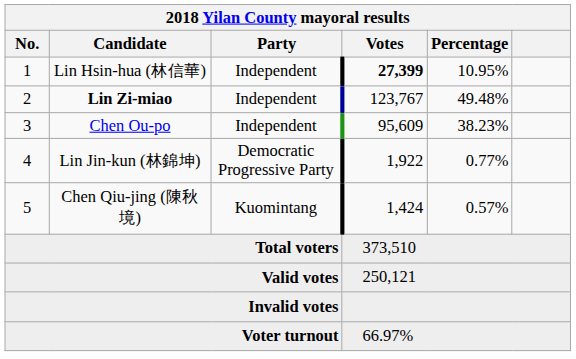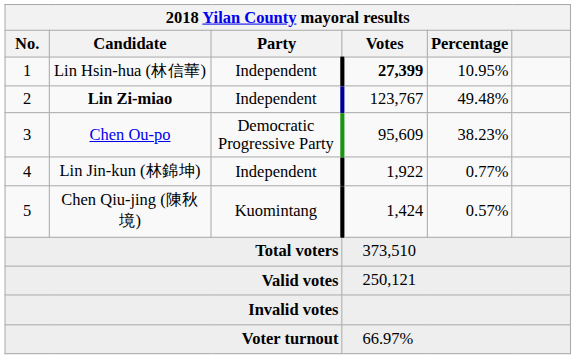 <table class="wikitable collapsible" style="margin:1em auto; text-align:center">
 <tr>
 <th colspan="6">2018 <a href='#'>Yilan County</a> mayoral results</th>
 </tr>
 <tr>
 <th width=35>No.</th>
 <th width=150>Candidate</th>
 <th width=120>Party</th>
 <th width=75>Votes</th>
 <th width=75>Percentage</th>
 <th width=49></th>
 </tr>
 <tr>
 <td>1</td>
 <td>Lin Hsin-hua (林信華)</td>
 <td> Independent</td>
 <td style="border-left:4px solid #000000;" align="right"><strong>27,399</strong></td>
 <td align="right">10.95%</td>
 <td align="center"></td>
 </tr>
 <tr>
 <td>2</td>
 <td><strong>Lin Zi-miao</strong></td>
 <td> Independent</td>
 <td style="border-left:4px solid #000099;" align="right">123,767</td>
 <td align="right">49.48%</td>
 <td align="center"></td>
 </tr>
 <tr>
 <td>3</td>
 <td><a href='#'>Chen Ou-po</a></td>
-<td> Independent</td>
+<td>Democratic Progressive Party</td>
 <td style="border-left:4px solid #1B9413;" align="right">95,609</td>
 <td align="right">38.23%</td>
 <td align="center"></td>
 </tr>
 <tr>
 <td>4</td>
 <td>Lin Jin-kun (林錦坤)</td>
-<td>Democratic Progressive Party</td>
+<td> Independent</td>
 <td style="border-left:4px solid #000000;" align="right">1,922</td>
 <td align="right">0.77%</td>
 <td align="center"></td>
 </tr>
 <tr>
 <td>5</td>
 <td>Chen Qiu-jing (陳秋境)</td>
 <td> Kuomintang</td>
 <td style="border-left:4px solid #000000;" align="right">1,424</td>
 <td align="right">0.57%</td>
 <td align="center"></td>
 </tr>
 <tr bgcolor=EEEEEE>
 <td colspan="3" align="right"><strong>Total voters</strong></td>
 <td colspan="3" align="left">　373,510</td>
 </tr>
 <tr bgcolor=EEEEEE>
 <td colspan="3" align="right"><strong>Valid votes</strong></td>
 <td colspan="3" align="left">　250,121</td>
 </tr>
 <tr bgcolor=EEEEEE>
 <td colspan="3" align="right"><strong>Invalid votes</strong></td>
 <td colspan="3" align="left">　</td>
 </tr>
 <tr bgcolor=EEEEEE>
 <td colspan="3" align="right"><strong>Voter turnout</strong></td>
 <td colspan="3" align="left">　66.97%</td>
 </tr>
 </table>
